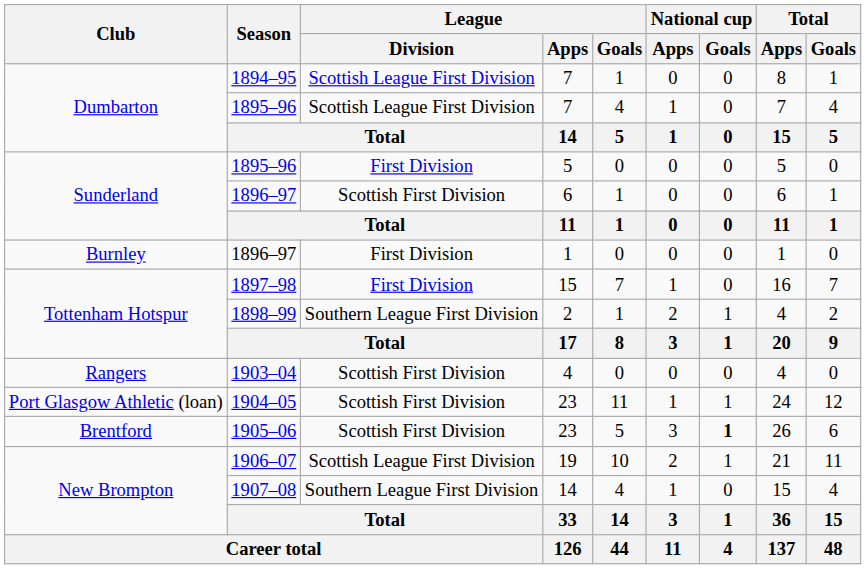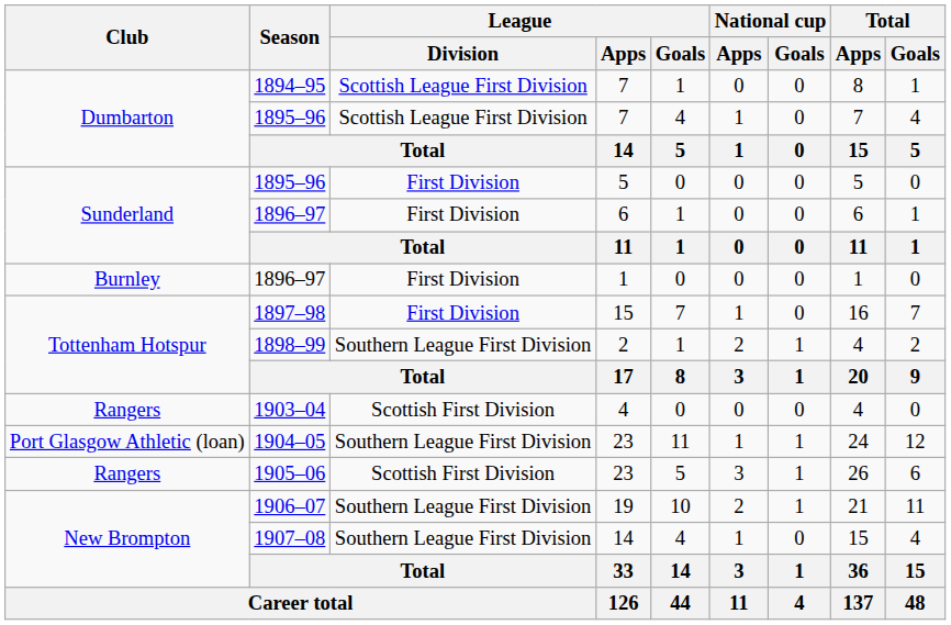 <table class="wikitable" style="text-align: center;">
 <tr>
 <th rowspan="2">Club</th>
 <th rowspan="2">Season</th>
 <th colspan="3">League</th>
 <th colspan="2">National cup</th>
 <th colspan="2">Total</th>
 </tr>
 <tr>
 <th>Division</th>
 <th>Apps</th>
 <th>Goals</th>
 <th>Apps</th>
 <th>Goals</th>
 <th>Apps</th>
 <th>Goals</th>
 </tr>
 <tr>
 <td rowspan="3"><a href='#'>Dumbarton</a></td>
 <td><a href='#'>1894–95</a></td>
 <td><a href='#'>Scottish League First Division</a></td>
 <td>7</td>
 <td>1</td>
 <td>0</td>
 <td>0</td>
 <td>8</td>
 <td>1</td>
 </tr>
 <tr>
 <td><a href='#'>1895–96</a></td>
 <td>Scottish League First Division</td>
 <td>7</td>
 <td>4</td>
 <td>1</td>
 <td>0</td>
 <td>7</td>
 <td>4</td>
 </tr>
 <tr>
 <th colspan="2">Total</th>
 <th>14</th>
 <th>5</th>
 <th>1</th>
 <th>0</th>
 <th>15</th>
 <th>5</th>
 </tr>
 <tr>
 <td rowspan="3"><a href='#'>Sunderland</a></td>
 <td><a href='#'>1895–96</a></td>
 <td><a href='#'>First Division</a></td>
 <td>5</td>
 <td>0</td>
 <td>0</td>
 <td>0</td>
 <td>5</td>
 <td>0</td>
 </tr>
 <tr>
 <td><a href='#'>1896–97</a></td>
-<td>Scottish First Division</td>
+<td>First Division</td>
 <td>6</td>
 <td>1</td>
 <td>0</td>
 <td>0</td>
 <td>6</td>
 <td>1</td>
 </tr>
 <tr>
 <th colspan="2">Total</th>
 <th>11</th>
 <th>1</th>
 <th>0</th>
 <th>0</th>
 <th>11</th>
 <th>1</th>
 </tr>
 <tr>
 <td><a href='#'>Burnley</a></td>
 <td>1896–97</td>
 <td>First Division</td>
 <td>1</td>
 <td>0</td>
 <td>0</td>
 <td>0</td>
 <td>1</td>
 <td>0</td>
 </tr>
 <tr>
 <td rowspan="3"><a href='#'>Tottenham Hotspur</a></td>
 <td><a href='#'>1897–98</a></td>
 <td><a href='#'>First Division</a></td>
 <td>15</td>
 <td>7</td>
 <td>1</td>
 <td>0</td>
 <td>16</td>
 <td>7</td>
 </tr>
 <tr>
 <td><a href='#'>1898–99</a></td>
 <td>Southern League First Division</td>
 <td>2</td>
 <td>1</td>
 <td>2</td>
 <td>1</td>
 <td>4</td>
 <td>2</td>
 </tr>
 <tr>
 <th colspan="2">Total</th>
 <th>17</th>
 <th>8</th>
 <th>3</th>
 <th>1</th>
 <th>20</th>
 <th>9</th>
 </tr>
 <tr>
 <td><a href='#'>Rangers</a></td>
 <td><a href='#'>1903–04</a></td>
 <td>Scottish First Division</td>
 <td>4</td>
 <td>0</td>
 <td>0</td>
 <td>0</td>
 <td>4</td>
 <td>0</td>
 </tr>
 <tr>
 <td><a href='#'>Port Glasgow Athletic</a> (loan)</td>
 <td><a href='#'>1904–05</a></td>
-<td>Scottish First Division</td>
+<td>Southern League First Division</td>
 <td>23</td>
 <td>11</td>
 <td>1</td>
 <td>1</td>
 <td>24</td>
 <td>12</td>
 </tr>
 <tr>
-<td><a href='#'>Brentford</a></td>
+<td><a href='#'>Rangers</a></td>
 <td><a href='#'>1905–06</a></td>
 <td>Scottish First Division</td>
 <td>23</td>
 <td>5</td>
 <td>3</td>
-<td><strong>1</strong></td>
+<td>1</td>
 <td>26</td>
 <td>6</td>
 </tr>
 <tr>
 <td rowspan="3"><a href='#'>New Brompton</a></td>
 <td><a href='#'>1906–07</a></td>
-<td>Scottish League First Division</td>
+<td>Southern League First Division</td>
 <td>19</td>
 <td>10</td>
 <td>2</td>
 <td>1</td>
 <td>21</td>
 <td>11</td>
 </tr>
 <tr>
 <td><a href='#'>1907–08</a></td>
 <td>Southern League First Division</td>
 <td>14</td>
 <td>4</td>
 <td>1</td>
 <td>0</td>
 <td>15</td>
 <td>4</td>
 </tr>
 <tr>
 <th colspan="2">Total</th>
 <th>33</th>
 <th>14</th>
 <th>3</th>
 <th>1</th>
 <th>36</th>
 <th>15</th>
 </tr>
 <tr>
 <th colspan="3">Career total</th>
 <th>126</th>
 <th>44</th>
 <th>11</th>
 <th>4</th>
 <th>137</th>
 <th>48</th>
 </tr>
 </table>
